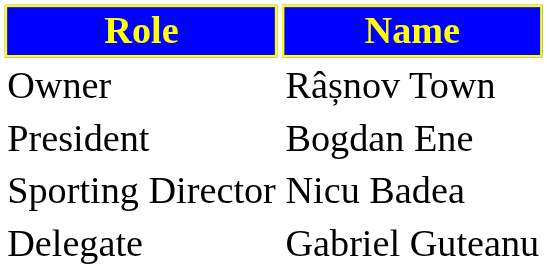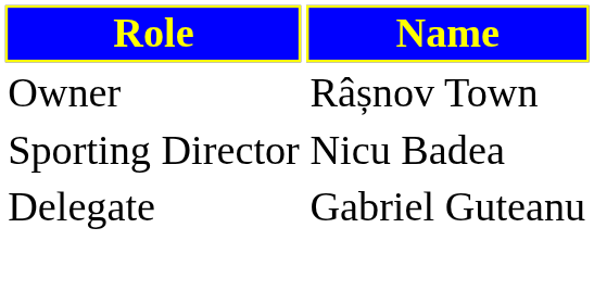 <table class="toccolours">
 <tr>
 <th style="background:#0000FF;color:#FFFF00;border:1px solid #FFFF00;">Role</th>
 <th style="background:#0000FF;color:#FFFF00;border:1px solid #FFFF00;">Name</th>
 </tr>
 <tr>
 <td>Owner</td>
 <td> Râșnov Town</td>
 </tr>
 <tr>
-<td>President</td>
-<td> Bogdan Ene</td>
-</tr>
-<tr>
 <td>Sporting Director</td>
 <td> Nicu Badea</td>
 </tr>
 <tr>
 <td>Delegate</td>
 <td> Gabriel Guteanu</td>
 </tr>
 </table>
